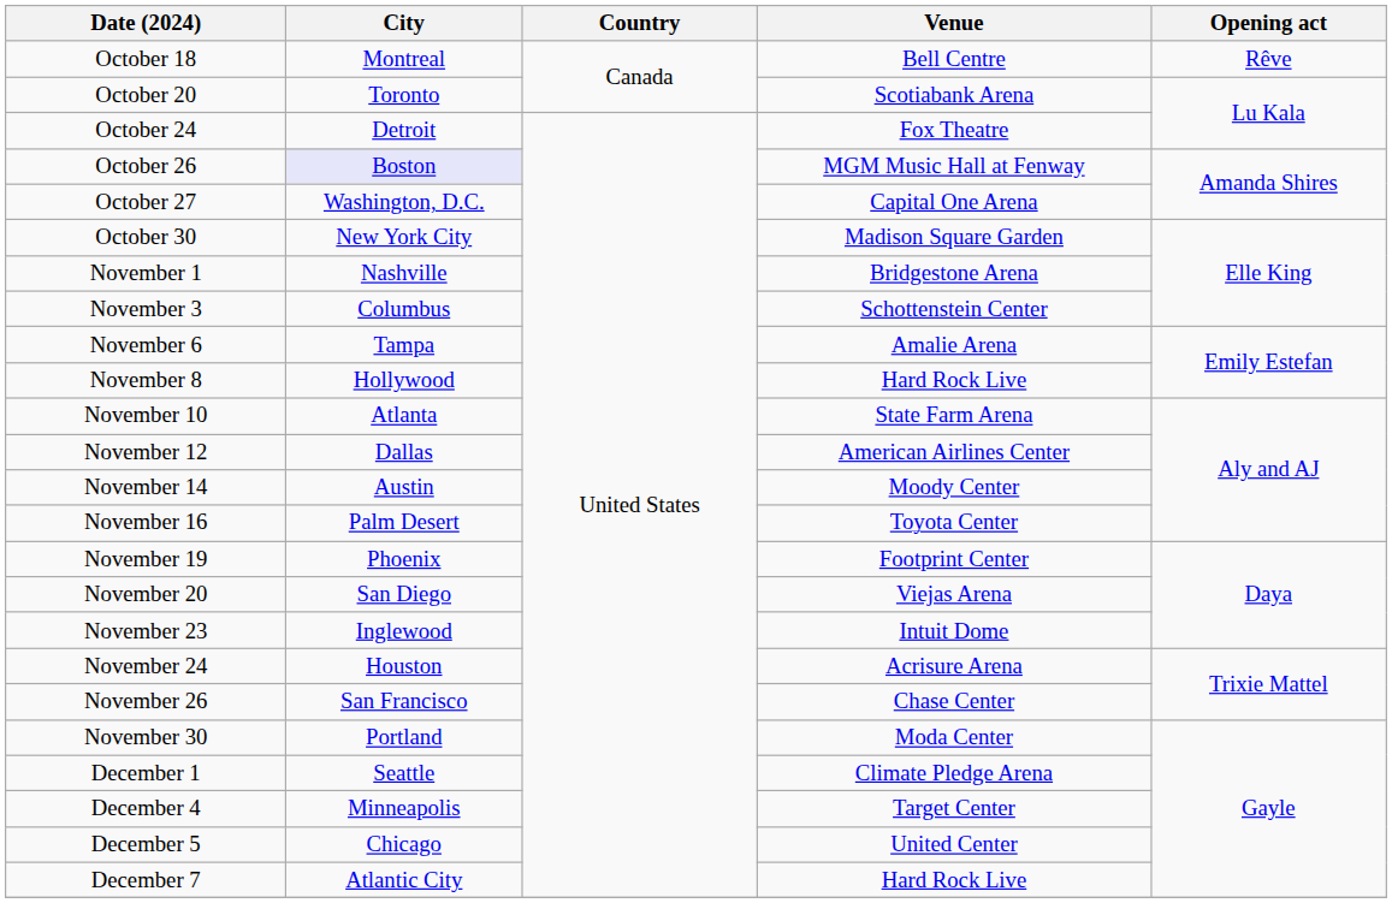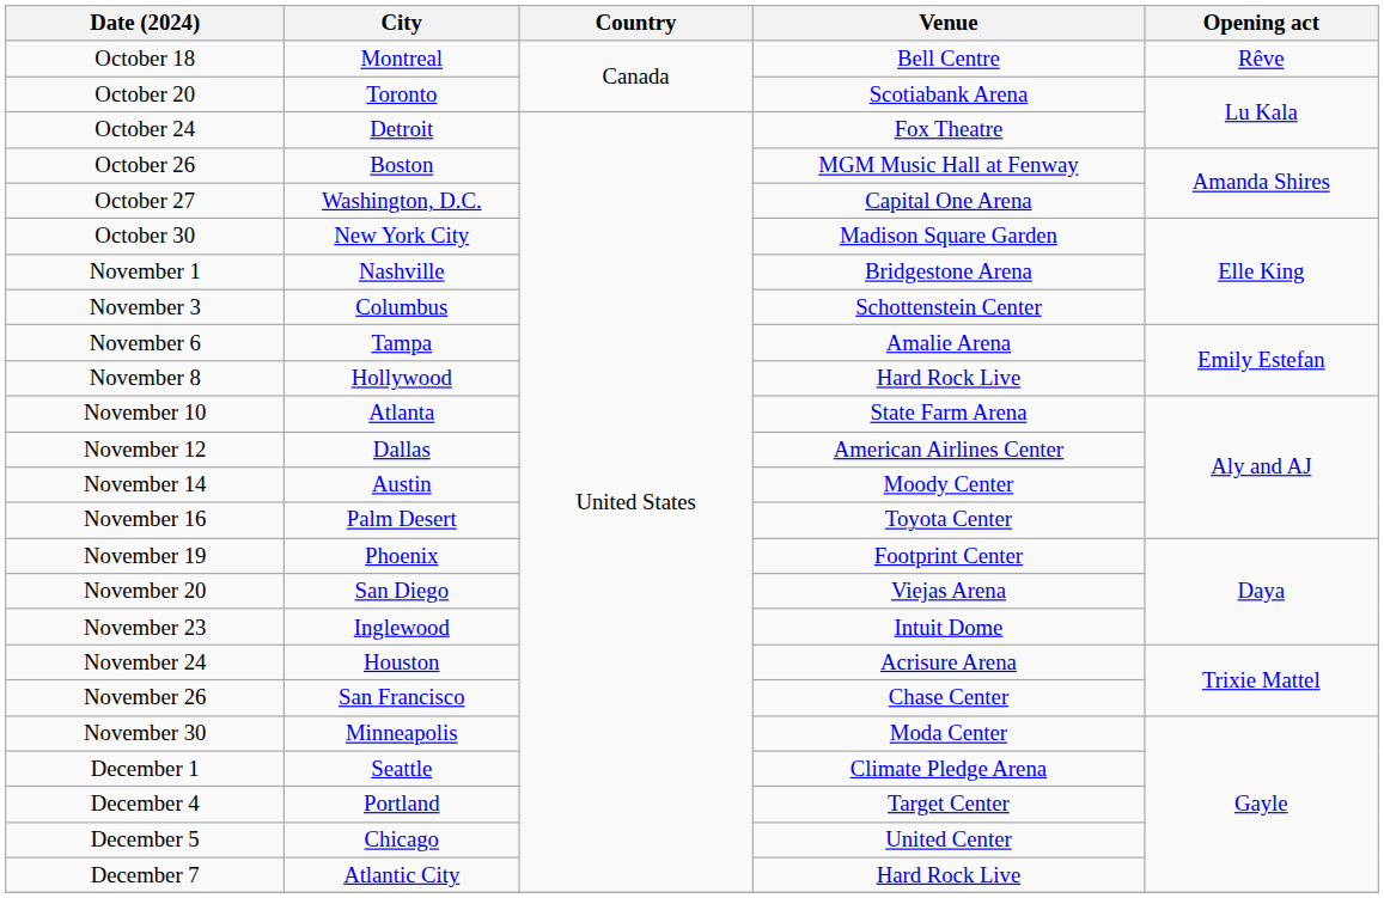 <table class="wikitable" style="text-align:center;">
 <tr>
 <th scope="col" style="width:12em;">Date (2024)</th>
 <th scope="col" style="width:10em;">City</th>
 <th scope="col" style="width:10em;">Country</th>
 <th scope="col" style="width:17em;">Venue</th>
 <th scope="col" style="width:10em;">Opening act</th>
 </tr>
 <tr>
 <td>October 18</td>
 <td><a href='#'>Montreal</a></td>
 <td rowspan="2">Canada</td>
 <td><a href='#'>Bell Centre</a></td>
 <td><a href='#'>Rêve</a></td>
 </tr>
 <tr>
 <td>October 20</td>
 <td><a href='#'>Toronto</a></td>
 <td><a href='#'>Scotiabank Arena</a></td>
 <td rowspan="2"><a href='#'>Lu Kala</a></td>
 </tr>
 <tr>
 <td>October 24</td>
 <td><a href='#'>Detroit</a></td>
 <td rowspan="22">United States</td>
 <td><a href='#'>Fox Theatre</a></td>
 </tr>
 <tr>
 <td>October 26</td>
-<td style="background: lavender;"><a href='#'>Boston</a></td>
+<td><a href='#'>Boston</a></td>
 <td><a href='#'>MGM Music Hall at Fenway</a></td>
 <td rowspan="2"><a href='#'>Amanda Shires</a></td>
 </tr>
 <tr>
 <td>October 27</td>
 <td><a href='#'>Washington, D.C.</a></td>
 <td><a href='#'>Capital One Arena</a></td>
 </tr>
 <tr>
 <td>October 30</td>
 <td><a href='#'>New York City</a></td>
 <td><a href='#'>Madison Square Garden</a></td>
 <td rowspan="3"><a href='#'>Elle King</a></td>
 </tr>
 <tr>
 <td>November 1</td>
 <td><a href='#'>Nashville</a></td>
 <td><a href='#'>Bridgestone Arena</a></td>
 </tr>
 <tr>
 <td>November 3</td>
 <td><a href='#'>Columbus</a></td>
 <td><a href='#'>Schottenstein Center</a></td>
 </tr>
 <tr>
 <td>November 6</td>
 <td><a href='#'>Tampa</a></td>
 <td><a href='#'>Amalie Arena</a></td>
 <td rowspan="2"><a href='#'>Emily Estefan</a></td>
 </tr>
 <tr>
 <td>November 8</td>
 <td><a href='#'>Hollywood</a></td>
 <td><a href='#'>Hard Rock Live</a></td>
 </tr>
 <tr>
 <td>November 10</td>
 <td><a href='#'>Atlanta</a></td>
 <td><a href='#'>State Farm Arena</a></td>
 <td rowspan="4"><a href='#'>Aly and AJ</a></td>
 </tr>
 <tr>
 <td>November 12</td>
 <td><a href='#'>Dallas</a></td>
 <td><a href='#'>American Airlines Center</a></td>
 </tr>
 <tr>
 <td>November 14</td>
 <td><a href='#'>Austin</a></td>
 <td><a href='#'>Moody Center</a></td>
 </tr>
 <tr>
 <td>November 16</td>
 <td><a href='#'>Palm Desert</a></td>
 <td><a href='#'>Toyota Center</a></td>
 </tr>
 <tr>
 <td>November 19</td>
 <td><a href='#'>Phoenix</a></td>
 <td><a href='#'>Footprint Center</a></td>
 <td rowspan="3"><a href='#'>Daya</a></td>
 </tr>
 <tr>
 <td>November 20</td>
 <td><a href='#'>San Diego</a></td>
 <td><a href='#'>Viejas Arena</a></td>
 </tr>
 <tr>
 <td>November 23</td>
 <td><a href='#'>Inglewood</a></td>
 <td><a href='#'>Intuit Dome</a></td>
 </tr>
 <tr>
 <td>November 24</td>
 <td><a href='#'>Houston</a></td>
 <td><a href='#'>Acrisure Arena</a></td>
 <td rowspan="2"><a href='#'>Trixie Mattel</a></td>
 </tr>
 <tr>
 <td>November 26</td>
 <td><a href='#'>San Francisco</a></td>
 <td><a href='#'>Chase Center</a></td>
 </tr>
 <tr>
 <td>November 30</td>
-<td><a href='#'>Portland</a></td>
+<td><a href='#'>Minneapolis</a></td>
 <td><a href='#'>Moda Center</a></td>
 <td rowspan="5"><a href='#'>Gayle</a></td>
 </tr>
 <tr>
 <td>December 1</td>
 <td><a href='#'>Seattle</a></td>
 <td><a href='#'>Climate Pledge Arena</a></td>
 </tr>
 <tr>
 <td>December 4</td>
-<td><a href='#'>Minneapolis</a></td>
+<td><a href='#'>Portland</a></td>
 <td><a href='#'>Target Center</a></td>
 </tr>
 <tr>
 <td>December 5</td>
 <td><a href='#'>Chicago</a></td>
 <td><a href='#'>United Center</a></td>
 </tr>
 <tr>
 <td>December 7</td>
 <td><a href='#'>Atlantic City</a></td>
 <td><a href='#'>Hard Rock Live</a></td>
 </tr>
 <tr>
 </tr>
 </table>
